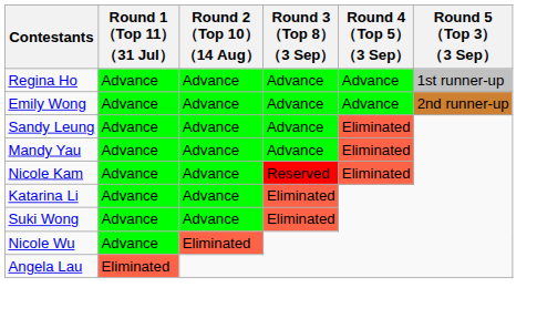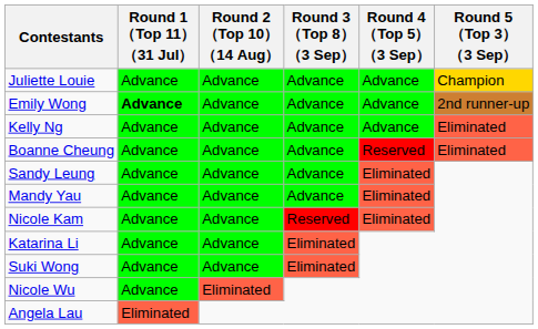 <table class="wikitable" style="font-size: 95%;">
 <tr>
 <th>Contestants</th>
 <th>Round 1 <br>（Top 11）<br>（31 Jul）</th>
 <th>Round 2<br>（Top 10）<br>（14 Aug）</th>
 <th>Round 3<br>（Top 8）<br>（3 Sep）</th>
 <th>Round 4<br>（Top 5）<br>（3 Sep）</th>
 <th>Round 5 <br>（Top 3）<br>（3 Sep）</th>
 </tr>
 <tr>
-<td><a href='#'>Regina Ho</a></td>
+<td><a href='#'>Juliette Louie</a></td>
 <td bgcolor="lime">Advance</td>
 <td bgcolor="lime">Advance</td>
 <td bgcolor="lime">Advance</td>
 <td bgcolor="lime">Advance</td>
-<td bgcolor="silver">1st runner-up</td>
+<td bgcolor="gold">Champion</td>
 </tr>
 <tr>
 <td><a href='#'>Emily Wong</a></td>
+<td bgcolor="lime"><strong>Advance</strong></td>
+<td bgcolor="lime">Advance</td>
+<td bgcolor="lime">Advance</td>
+<td bgcolor="lime">Advance</td>
+<td bgcolor="CD7F32">2nd runner-up</td>
+</tr>
+<tr>
+<td><a href='#'>Kelly Ng</a></td>
 <td bgcolor="lime">Advance</td>
 <td bgcolor="lime">Advance</td>
 <td bgcolor="lime">Advance</td>
 <td bgcolor="lime">Advance</td>
-<td bgcolor="CD7F32">2nd runner-up</td>
+<td bgcolor="tomato">Eliminated</td>
+</tr>
+<tr>
+<td><a href='#'>Boanne Cheung</a></td>
+<td bgcolor="lime">Advance</td>
+<td bgcolor="lime">Advance</td>
+<td bgcolor="lime">Advance</td>
+<td bgcolor="red">Reserved</td>
+<td bgcolor="tomato">Eliminated</td>
 </tr>
 <tr>
 <td><a href='#'>Sandy Leung</a></td>
 <td bgcolor="lime">Advance</td>
 <td bgcolor="lime">Advance</td>
 <td bgcolor="lime">Advance</td>
 <td bgcolor="tomato">Eliminated</td>
 </tr>
 <tr>
 <td><a href='#'>Mandy Yau</a></td>
 <td bgcolor="lime">Advance</td>
 <td bgcolor="lime">Advance</td>
 <td bgcolor="lime">Advance</td>
 <td bgcolor="tomato">Eliminated</td>
 </tr>
 <tr>
 <td><a href='#'>Nicole Kam</a></td>
 <td bgcolor="lime">Advance</td>
 <td bgcolor="lime">Advance</td>
 <td bgcolor="red">Reserved</td>
 <td bgcolor="tomato">Eliminated</td>
 </tr>
 <tr>
 <td><a href='#'>Katarina Li</a></td>
 <td bgcolor="lime">Advance</td>
 <td bgcolor="lime">Advance</td>
 <td bgcolor="tomato">Eliminated</td>
 </tr>
 <tr>
 <td><a href='#'>Suki Wong</a></td>
 <td bgcolor="lime">Advance</td>
 <td bgcolor="lime">Advance</td>
 <td bgcolor="tomato">Eliminated</td>
 </tr>
 <tr>
 <td><a href='#'>Nicole Wu</a></td>
 <td bgcolor="lime">Advance</td>
 <td bgcolor="tomato">Eliminated</td>
 </tr>
 <tr>
 <td><a href='#'>Angela Lau</a></td>
 <td bgcolor="tomato">Eliminated</td>
 </tr>
 </table>
